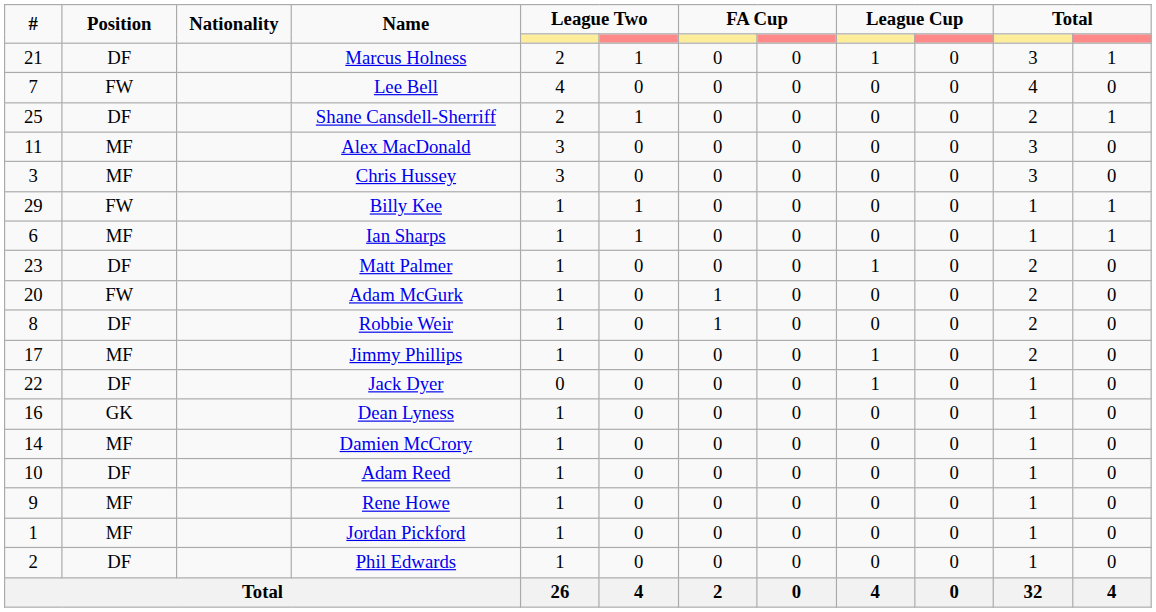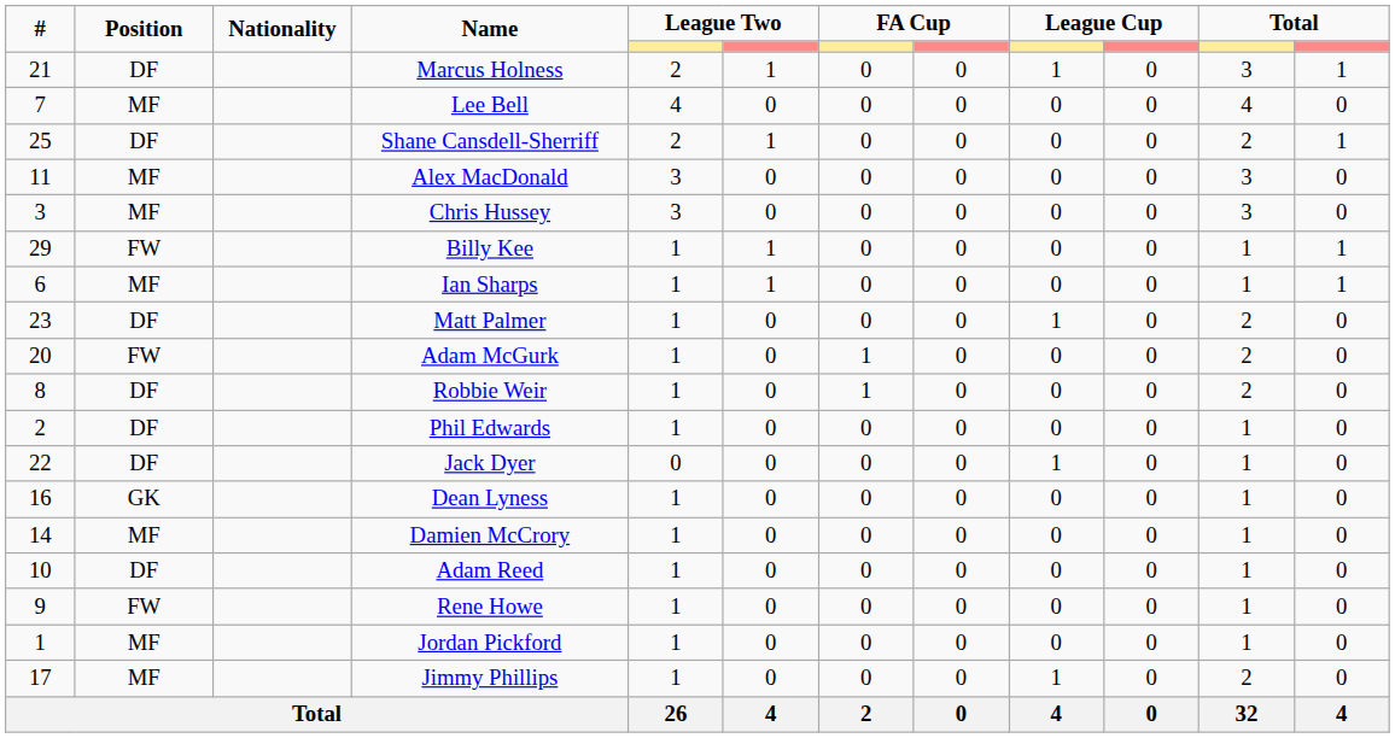 <table class="wikitable" style="font-size: 100%; text-align: center;">
 <tr>
 <td rowspan="2" width="5%" align="center"><strong>#</strong></td>
 <td rowspan="2" width="10%" align="center"><strong>Position</strong></td>
 <td rowspan="2" width="10%" align="center"><strong>Nationality</strong></td>
 <td rowspan="2" width="20%" align="center"><strong>Name</strong></td>
 <td colspan="2" align="center"><strong>League Two</strong></td>
 <td colspan="2" align="center"><strong>FA Cup</strong></td>
 <td colspan="2" align="center"><strong>League Cup</strong></td>
 <td colspan="2" align="center"><strong>Total</strong></td>
 </tr>
 <tr>
 <th width=60 style="background: #FFEE99"></th>
 <th width=60 style="background: #FF8888"></th>
 <th width=60 style="background: #FFEE99"></th>
 <th width=60 style="background: #FF8888"></th>
 <th width=60 style="background: #FFEE99"></th>
 <th width=60 style="background: #FF8888"></th>
 <th width=60 style="background: #FFEE99"></th>
 <th width=60 style="background: #FF8888"></th>
 </tr>
 <tr>
 <td>21</td>
 <td>DF</td>
 <td></td>
 <td><a href='#'>Marcus Holness</a></td>
 <td>2</td>
 <td>1</td>
 <td>0</td>
 <td>0</td>
 <td>1</td>
 <td>0</td>
 <td>3</td>
 <td>1</td>
 </tr>
 <tr>
 <td>7</td>
-<td>FW</td>
+<td>MF</td>
 <td></td>
 <td><a href='#'>Lee Bell</a></td>
 <td>4</td>
 <td>0</td>
 <td>0</td>
 <td>0</td>
 <td>0</td>
 <td>0</td>
 <td>4</td>
 <td>0</td>
 </tr>
 <tr>
 <td>25</td>
 <td>DF</td>
 <td></td>
 <td><a href='#'>Shane Cansdell-Sherriff</a></td>
 <td>2</td>
 <td>1</td>
 <td>0</td>
 <td>0</td>
 <td>0</td>
 <td>0</td>
 <td>2</td>
 <td>1</td>
 </tr>
 <tr>
 <td>11</td>
 <td>MF</td>
 <td></td>
 <td><a href='#'>Alex MacDonald</a></td>
 <td>3</td>
 <td>0</td>
 <td>0</td>
 <td>0</td>
 <td>0</td>
 <td>0</td>
 <td>3</td>
 <td>0</td>
 </tr>
 <tr>
 <td>3</td>
 <td>MF</td>
 <td></td>
 <td><a href='#'>Chris Hussey</a></td>
 <td>3</td>
 <td>0</td>
 <td>0</td>
 <td>0</td>
 <td>0</td>
 <td>0</td>
 <td>3</td>
 <td>0</td>
 </tr>
 <tr>
 <td>29</td>
 <td>FW</td>
 <td></td>
 <td><a href='#'>Billy Kee</a></td>
 <td>1</td>
 <td>1</td>
 <td>0</td>
 <td>0</td>
 <td>0</td>
 <td>0</td>
 <td>1</td>
 <td>1</td>
 </tr>
 <tr>
 <td>6</td>
 <td>MF</td>
 <td></td>
 <td><a href='#'>Ian Sharps</a></td>
 <td>1</td>
 <td>1</td>
 <td>0</td>
 <td>0</td>
 <td>0</td>
 <td>0</td>
 <td>1</td>
 <td>1</td>
 </tr>
 <tr>
 <td>23</td>
 <td>DF</td>
 <td></td>
 <td><a href='#'>Matt Palmer</a></td>
 <td>1</td>
 <td>0</td>
 <td>0</td>
 <td>0</td>
 <td>1</td>
 <td>0</td>
 <td>2</td>
 <td>0</td>
 </tr>
 <tr>
 <td>20</td>
 <td>FW</td>
 <td></td>
 <td><a href='#'>Adam McGurk</a></td>
 <td>1</td>
 <td>0</td>
 <td>1</td>
 <td>0</td>
 <td>0</td>
 <td>0</td>
 <td>2</td>
 <td>0</td>
 </tr>
 <tr>
 <td>8</td>
 <td>DF</td>
 <td></td>
 <td><a href='#'>Robbie Weir</a></td>
 <td>1</td>
 <td>0</td>
 <td>1</td>
 <td>0</td>
 <td>0</td>
 <td>0</td>
 <td>2</td>
 <td>0</td>
 </tr>
 <tr>
-<td>17</td>
-<td>MF</td>
+<td>2</td>
+<td>DF</td>
 <td></td>
-<td><a href='#'>Jimmy Phillips</a></td>
+<td><a href='#'>Phil Edwards</a></td>
 <td>1</td>
 <td>0</td>
 <td>0</td>
 <td>0</td>
+<td>0</td>
+<td>0</td>
 <td>1</td>
-<td>0</td>
-<td>2</td>
 <td>0</td>
 </tr>
 <tr>
 <td>22</td>
 <td>DF</td>
 <td></td>
 <td><a href='#'>Jack Dyer</a></td>
 <td>0</td>
 <td>0</td>
 <td>0</td>
 <td>0</td>
 <td>1</td>
 <td>0</td>
 <td>1</td>
 <td>0</td>
 </tr>
 <tr>
 <td>16</td>
 <td>GK</td>
 <td></td>
 <td><a href='#'>Dean Lyness</a></td>
 <td>1</td>
 <td>0</td>
 <td>0</td>
 <td>0</td>
 <td>0</td>
 <td>0</td>
 <td>1</td>
 <td>0</td>
 </tr>
 <tr>
 <td>14</td>
 <td>MF</td>
 <td></td>
 <td><a href='#'>Damien McCrory</a></td>
 <td>1</td>
 <td>0</td>
 <td>0</td>
 <td>0</td>
 <td>0</td>
 <td>0</td>
 <td>1</td>
 <td>0</td>
 </tr>
 <tr>
 <td>10</td>
 <td>DF</td>
 <td></td>
 <td><a href='#'>Adam Reed</a></td>
 <td>1</td>
 <td>0</td>
 <td>0</td>
 <td>0</td>
 <td>0</td>
 <td>0</td>
 <td>1</td>
 <td>0</td>
 </tr>
 <tr>
 <td>9</td>
-<td>MF</td>
+<td>FW</td>
 <td></td>
 <td><a href='#'>Rene Howe</a></td>
 <td>1</td>
 <td>0</td>
 <td>0</td>
 <td>0</td>
 <td>0</td>
 <td>0</td>
 <td>1</td>
 <td>0</td>
 </tr>
 <tr>
 <td>1</td>
 <td>MF</td>
 <td></td>
 <td><a href='#'>Jordan Pickford</a></td>
 <td>1</td>
 <td>0</td>
 <td>0</td>
 <td>0</td>
 <td>0</td>
 <td>0</td>
 <td>1</td>
 <td>0</td>
 </tr>
 <tr>
-<td>2</td>
-<td>DF</td>
+<td>17</td>
+<td>MF</td>
 <td></td>
-<td><a href='#'>Phil Edwards</a></td>
+<td><a href='#'>Jimmy Phillips</a></td>
 <td>1</td>
 <td>0</td>
 <td>0</td>
 <td>0</td>
+<td>1</td>
 <td>0</td>
-<td>0</td>
-<td>1</td>
+<td>2</td>
 <td>0</td>
 </tr>
 <tr>
 <th colspan="4">Total</th>
 <th>26</th>
 <th>4</th>
 <th>2</th>
 <th>0</th>
 <th>4</th>
 <th>0</th>
 <th>32</th>
 <th>4</th>
 </tr>
 </table>
